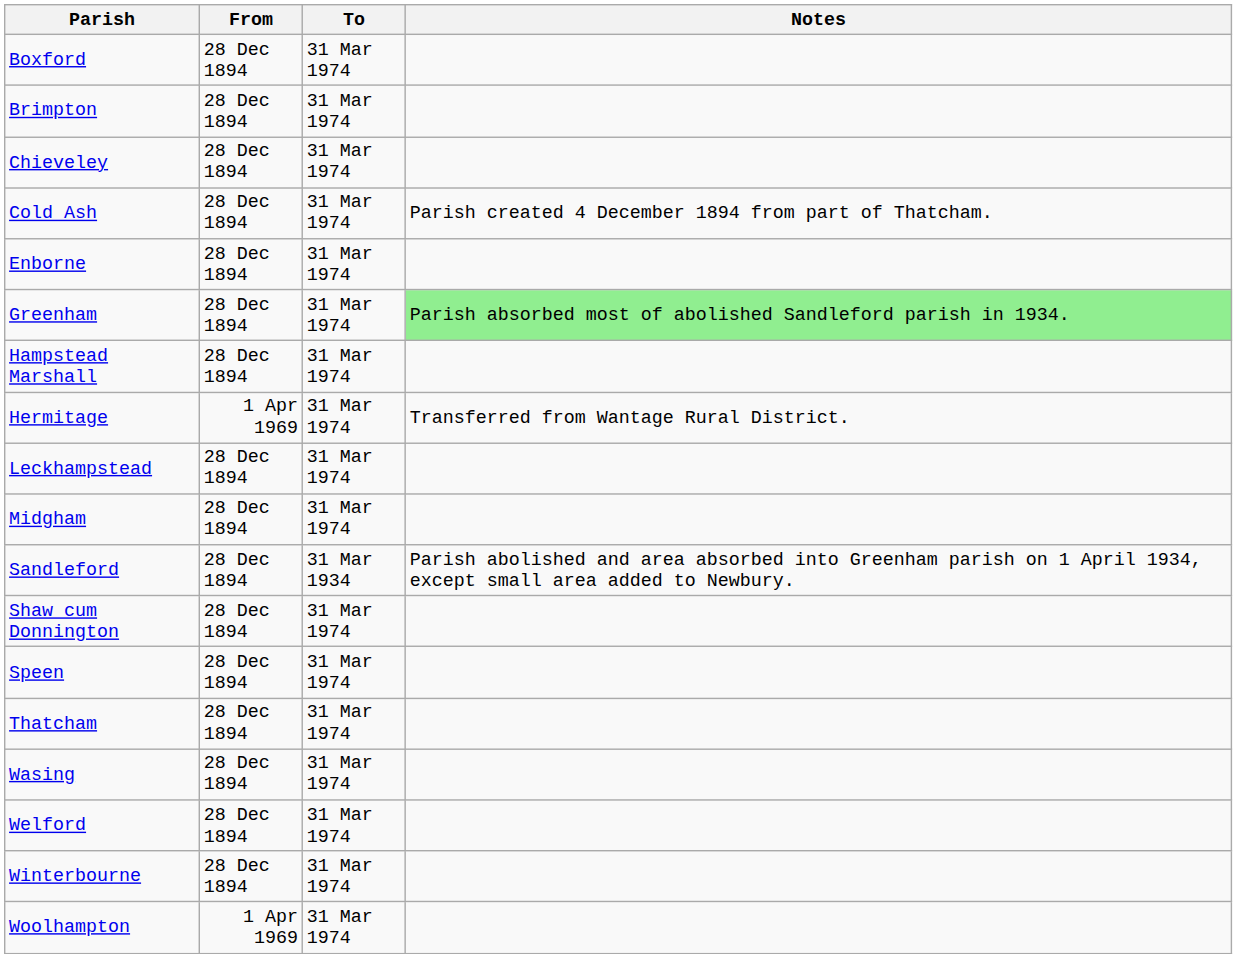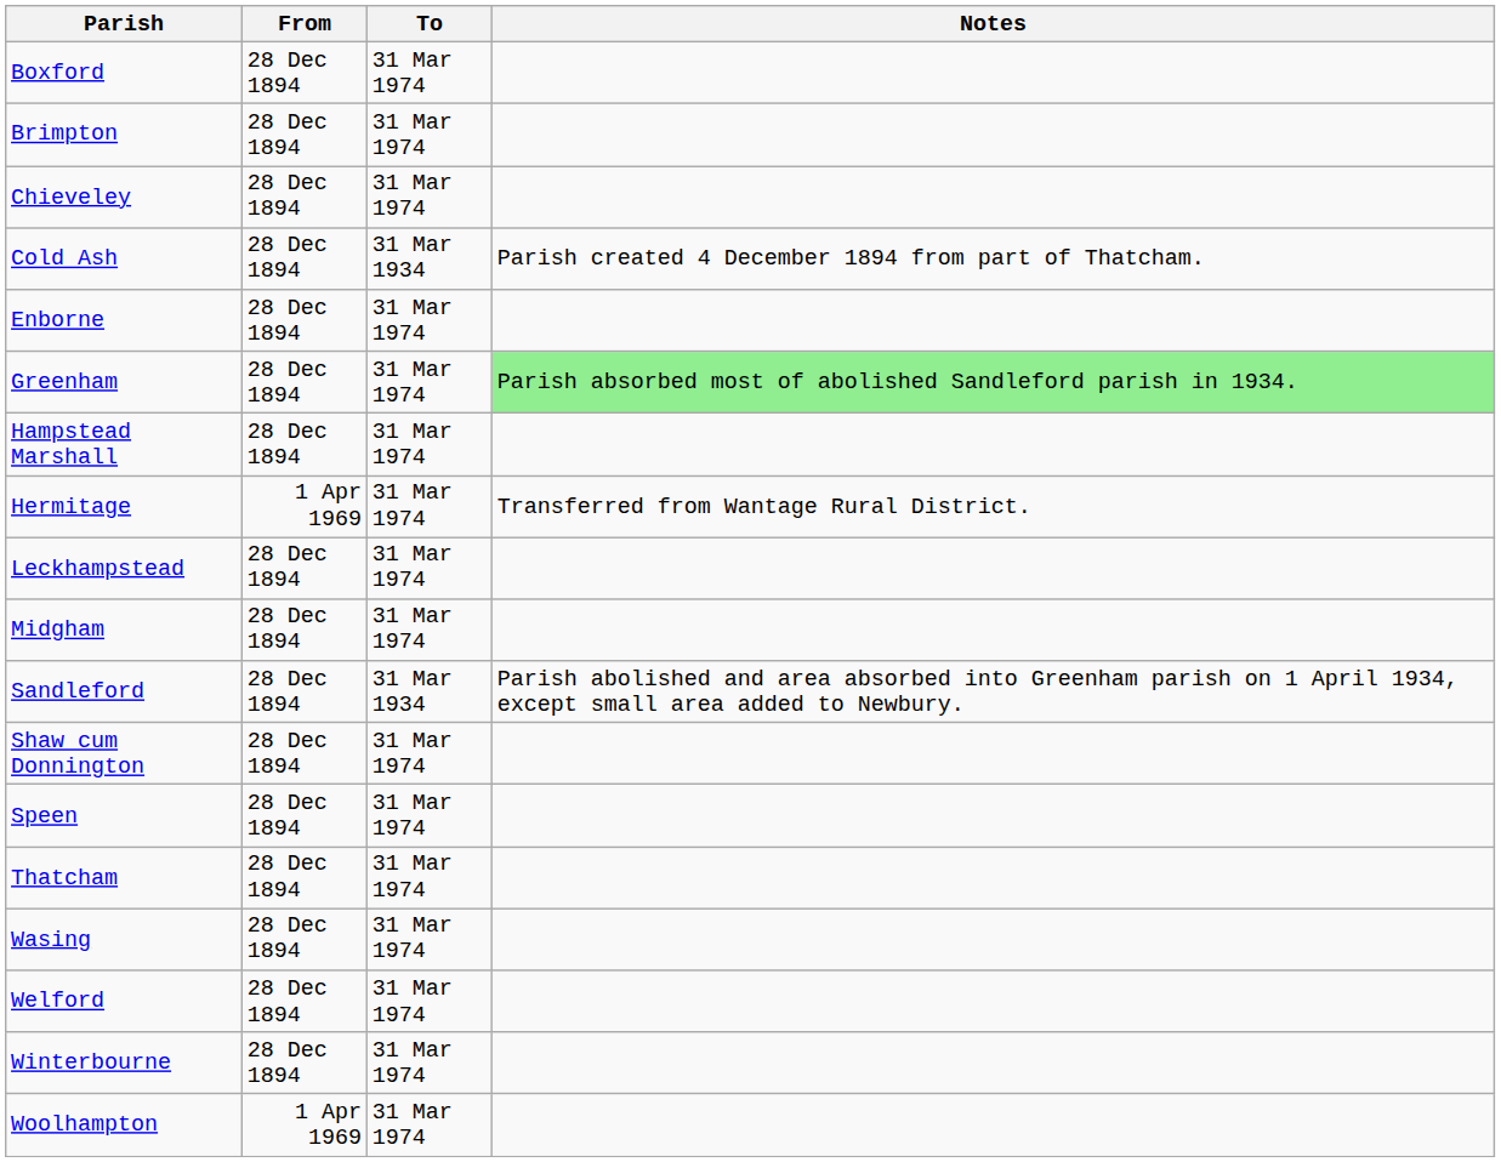 <table class="wikitable sortable">
 <tr>
 <th>Parish</th>
 <th>From</th>
 <th>To</th>
 <th class="unsortable">Notes</th>
 </tr>
 <tr>
 <td><a href='#'>Boxford</a></td>
 <td>28 Dec 1894</td>
 <td>31 Mar 1974</td>
 <td></td>
 </tr>
 <tr>
 <td><a href='#'>Brimpton</a></td>
 <td>28 Dec 1894</td>
 <td>31 Mar 1974</td>
 <td></td>
 </tr>
 <tr>
 <td><a href='#'>Chieveley</a></td>
 <td>28 Dec 1894</td>
 <td>31 Mar 1974</td>
 <td></td>
 </tr>
 <tr>
 <td><a href='#'>Cold Ash</a></td>
 <td>28 Dec 1894</td>
-<td>31 Mar 1974</td>
+<td>31 Mar 1934</td>
 <td>Parish created 4 December 1894 from part of Thatcham.</td>
 </tr>
 <tr>
 <td><a href='#'>Enborne</a></td>
 <td>28 Dec 1894</td>
 <td>31 Mar 1974</td>
 <td></td>
 </tr>
 <tr>
 <td><a href='#'>Greenham</a></td>
 <td>28 Dec 1894</td>
 <td>31 Mar 1974</td>
 <td style="background: lightgreen;">Parish absorbed most of abolished Sandleford parish in 1934.</td>
 </tr>
 <tr>
 <td><a href='#'>Hampstead Marshall</a></td>
 <td>28 Dec 1894</td>
 <td>31 Mar 1974</td>
 <td></td>
 </tr>
 <tr>
 <td><a href='#'>Hermitage</a></td>
 <td style="text-align:right;">1 Apr 1969</td>
 <td>31 Mar 1974</td>
 <td>Transferred from Wantage Rural District.</td>
 </tr>
 <tr>
 <td><a href='#'>Leckhampstead</a></td>
 <td>28 Dec 1894</td>
 <td>31 Mar 1974</td>
 <td></td>
 </tr>
 <tr>
 <td><a href='#'>Midgham</a></td>
 <td>28 Dec 1894</td>
 <td>31 Mar 1974</td>
 <td></td>
 </tr>
 <tr>
 <td><a href='#'>Sandleford</a></td>
 <td>28 Dec 1894</td>
 <td>31 Mar 1934</td>
 <td>Parish abolished and area absorbed into Greenham parish on 1 April 1934, except small area added to Newbury.</td>
 </tr>
 <tr>
 <td><a href='#'>Shaw cum Donnington</a></td>
 <td>28 Dec 1894</td>
 <td>31 Mar 1974</td>
 <td></td>
 </tr>
 <tr>
 <td><a href='#'>Speen</a></td>
 <td>28 Dec 1894</td>
 <td>31 Mar 1974</td>
 <td></td>
 </tr>
 <tr>
 <td><a href='#'>Thatcham</a></td>
 <td>28 Dec 1894</td>
 <td>31 Mar 1974</td>
 <td></td>
 </tr>
 <tr>
 <td><a href='#'>Wasing</a></td>
 <td>28 Dec 1894</td>
 <td>31 Mar 1974</td>
 <td></td>
 </tr>
 <tr>
 <td><a href='#'>Welford</a></td>
 <td>28 Dec 1894</td>
 <td>31 Mar 1974</td>
 <td></td>
 </tr>
 <tr>
 <td><a href='#'>Winterbourne</a></td>
 <td>28 Dec 1894</td>
 <td>31 Mar 1974</td>
 <td></td>
 </tr>
 <tr>
 <td><a href='#'>Woolhampton</a></td>
 <td style="text-align:right;">1 Apr 1969</td>
 <td>31 Mar 1974</td>
 <td></td>
 </tr>
 </table>
